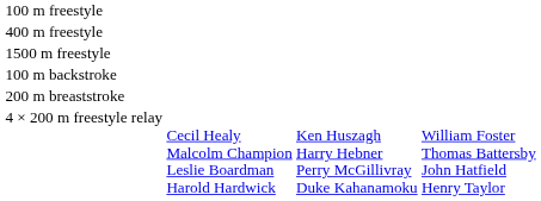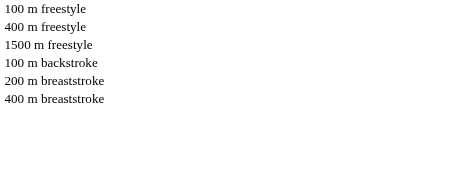 <table>
 <tr>
 <td>100 m freestyle<br></td>
 <td></td>
 <td></td>
 <td></td>
 </tr>
 <tr>
 <td>400 m freestyle<br></td>
 <td></td>
 <td></td>
 <td></td>
 </tr>
 <tr>
 <td>1500 m freestyle<br></td>
 <td></td>
 <td></td>
 <td></td>
 </tr>
 <tr>
 <td>100 m backstroke<br></td>
 <td></td>
 <td></td>
 <td></td>
 </tr>
 <tr>
 <td>200 m breaststroke<br></td>
 <td></td>
 <td></td>
 <td></td>
 </tr>
-<tr valign="top">
-<td>4 × 200 m freestyle relay<br></td>
-<td><br><a href='#'>Cecil Healy</a><br><a href='#'>Malcolm Champion</a><br><a href='#'>Leslie Boardman</a><br><a href='#'>Harold Hardwick</a></td>
-<td><br><a href='#'>Ken Huszagh</a><br><a href='#'>Harry Hebner</a><br><a href='#'>Perry McGillivray</a><br><a href='#'>Duke Kahanamoku</a></td>
-<td><br><a href='#'>William Foster</a><br><a href='#'>Thomas Battersby</a><br><a href='#'>John Hatfield</a><br><a href='#'>Henry Taylor</a></td>
+<tr>
+<td>400 m breaststroke<br></td>
+<td></td>
+<td></td>
+<td></td>
 </tr>
 </table>
